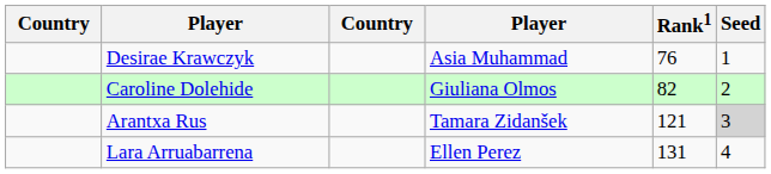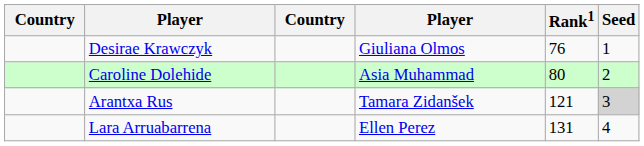 <table class="sortable wikitable">
 <tr>
 <th width="70">Country</th>
 <th width="175">Player</th>
 <th width="70">Country</th>
 <th width="175">Player</th>
 <th>Rank<sup>1</sup></th>
 <th>Seed</th>
 </tr>
 <tr>
 <td></td>
 <td><a href='#'>Desirae Krawczyk</a></td>
 <td></td>
-<td><a href='#'>Asia Muhammad</a></td>
+<td><a href='#'>Giuliana Olmos</a></td>
 <td>76</td>
 <td>1</td>
 </tr>
 <tr style="background:#cfc;">
 <td></td>
 <td><a href='#'>Caroline Dolehide</a></td>
 <td></td>
-<td><a href='#'>Giuliana Olmos</a></td>
-<td>82</td>
+<td><a href='#'>Asia Muhammad</a></td>
+<td>80</td>
 <td>2</td>
 </tr>
 <tr>
 <td></td>
 <td><a href='#'>Arantxa Rus</a></td>
 <td></td>
 <td><a href='#'>Tamara Zidanšek</a></td>
 <td>121</td>
 <td style="background: lightgrey;">3</td>
 </tr>
 <tr>
 <td></td>
 <td><a href='#'>Lara Arruabarrena</a></td>
 <td></td>
 <td><a href='#'>Ellen Perez</a></td>
 <td>131</td>
 <td>4</td>
 </tr>
 </table>
